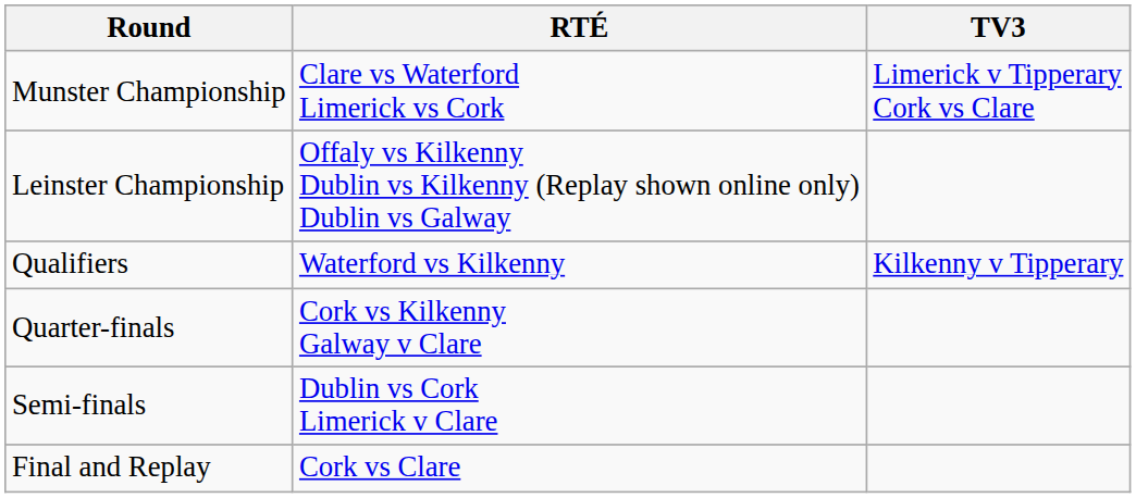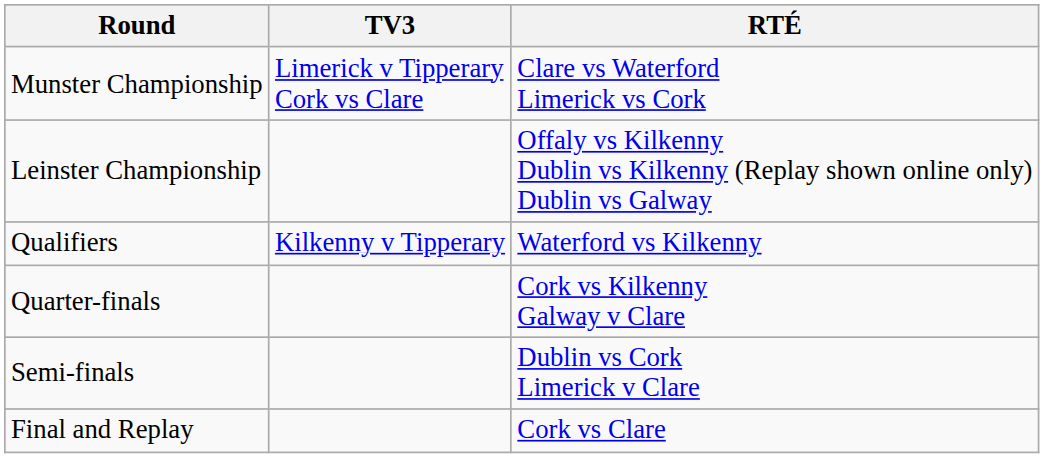 <table class="wikitable">
 <tr>
 <th>Round</th>
+<th>TV3</th>
 <th>RTÉ</th>
-<th>TV3</th>
 </tr>
 <tr>
 <td>Munster Championship</td>
+<td><a href='#'>Limerick v Tipperary</a> <br><a href='#'>Cork vs Clare</a><br></td>
 <td><a href='#'>Clare vs Waterford</a><br><a href='#'>Limerick vs Cork</a><br></td>
-<td><a href='#'>Limerick v Tipperary</a> <br><a href='#'>Cork vs Clare</a><br></td>
 </tr>
 <tr>
 <td>Leinster Championship</td>
+<td></td>
 <td><a href='#'>Offaly vs Kilkenny</a><br><a href='#'>Dublin vs Kilkenny</a> (Replay shown online only)<br><a href='#'>Dublin vs Galway</a> <br></td>
-<td></td>
 </tr>
 <tr>
 <td>Qualifiers</td>
+<td><a href='#'>Kilkenny v Tipperary</a><br></td>
 <td><a href='#'>Waterford vs Kilkenny</a><br></td>
-<td><a href='#'>Kilkenny v Tipperary</a><br></td>
 </tr>
 <tr>
 <td>Quarter-finals</td>
+<td></td>
 <td><a href='#'>Cork vs Kilkenny</a><br><a href='#'>Galway v Clare</a><br></td>
-<td></td>
 </tr>
 <tr>
 <td>Semi-finals</td>
+<td></td>
 <td><a href='#'>Dublin vs Cork</a><br><a href='#'>Limerick v Clare</a><br></td>
-<td></td>
 </tr>
 <tr>
 <td>Final and Replay</td>
+<td></td>
 <td><a href='#'>Cork vs Clare</a></td>
-<td></td>
 </tr>
 </table>
